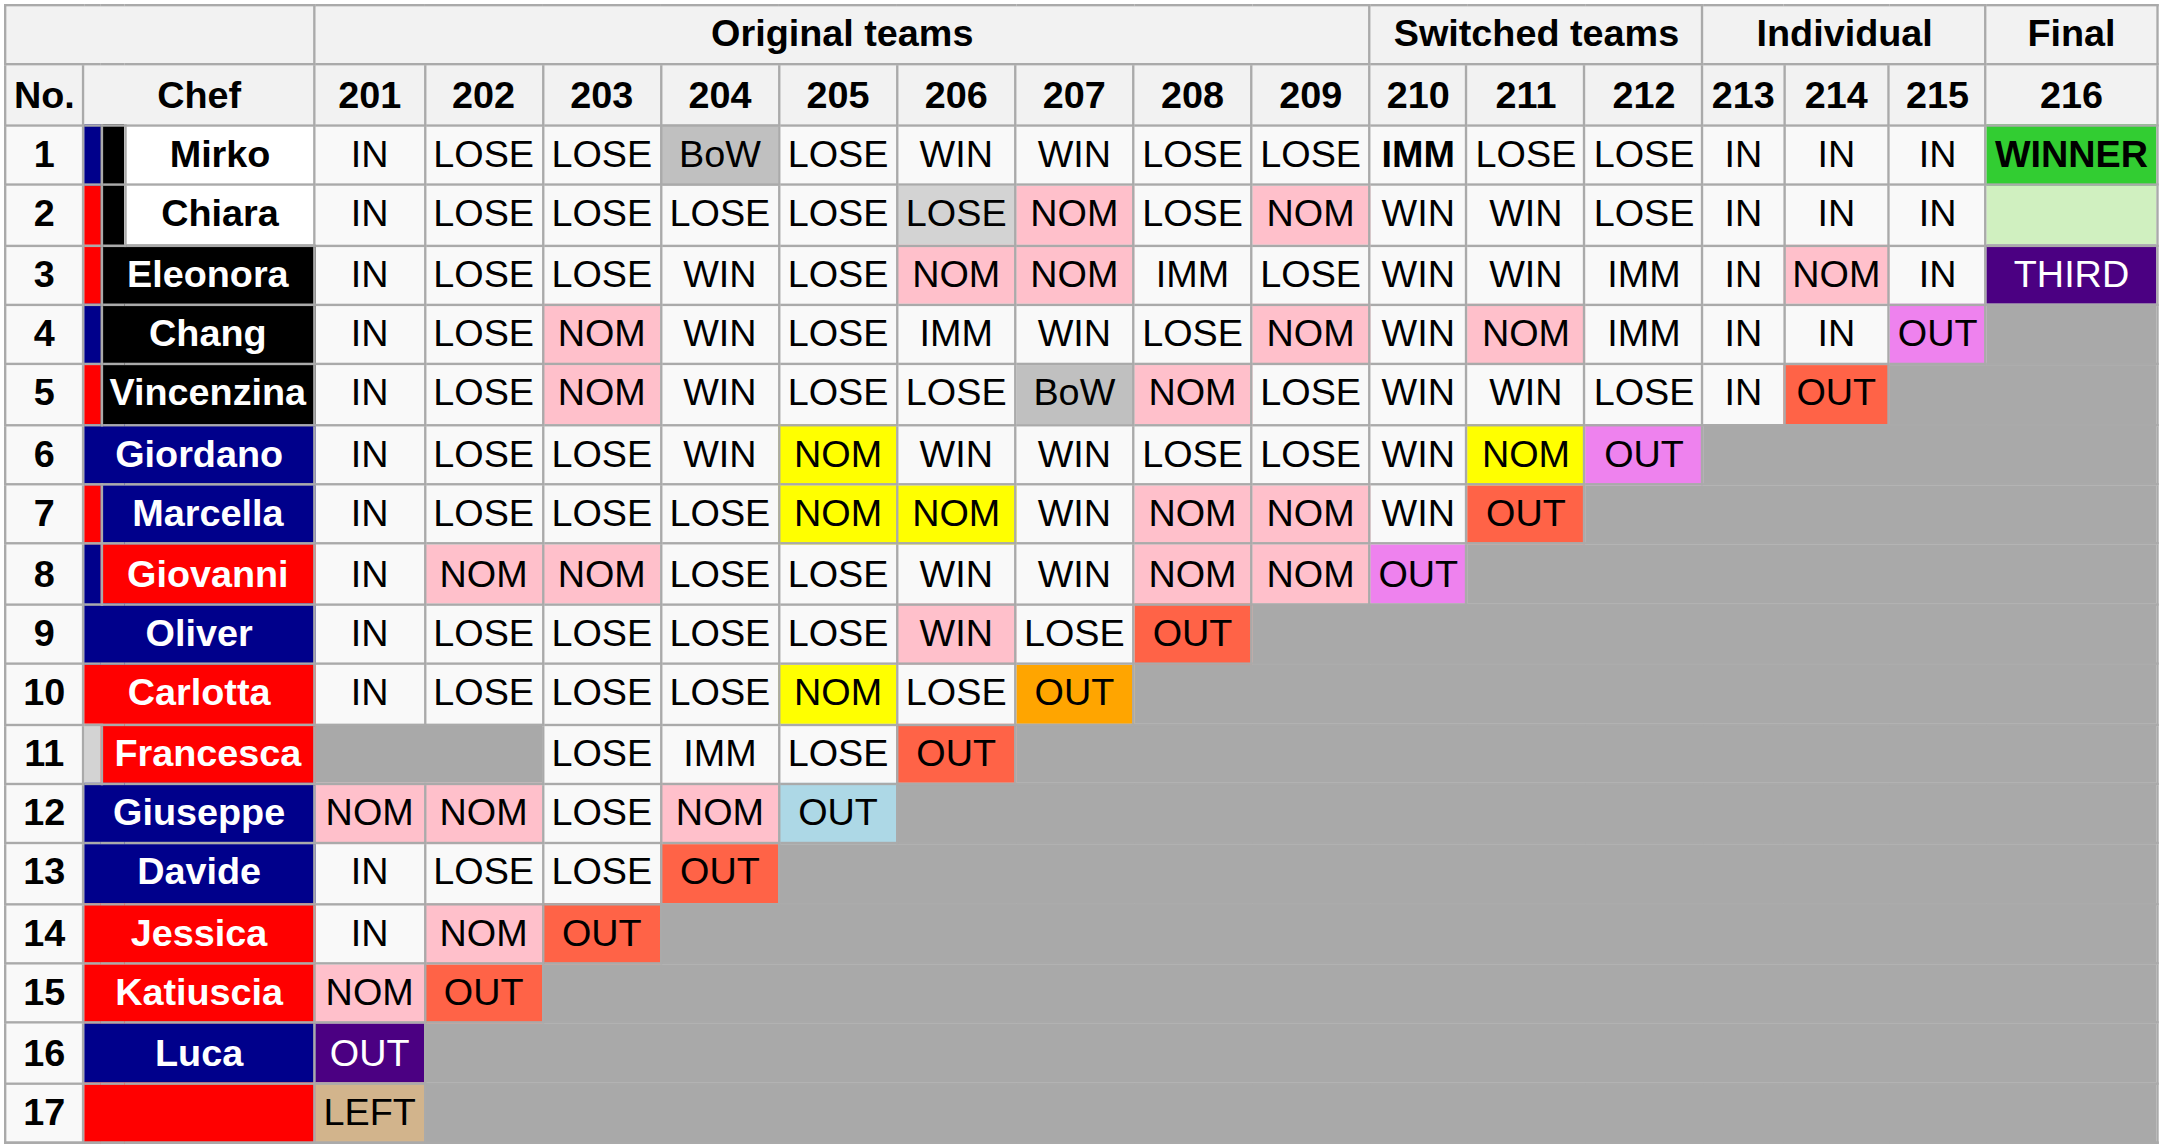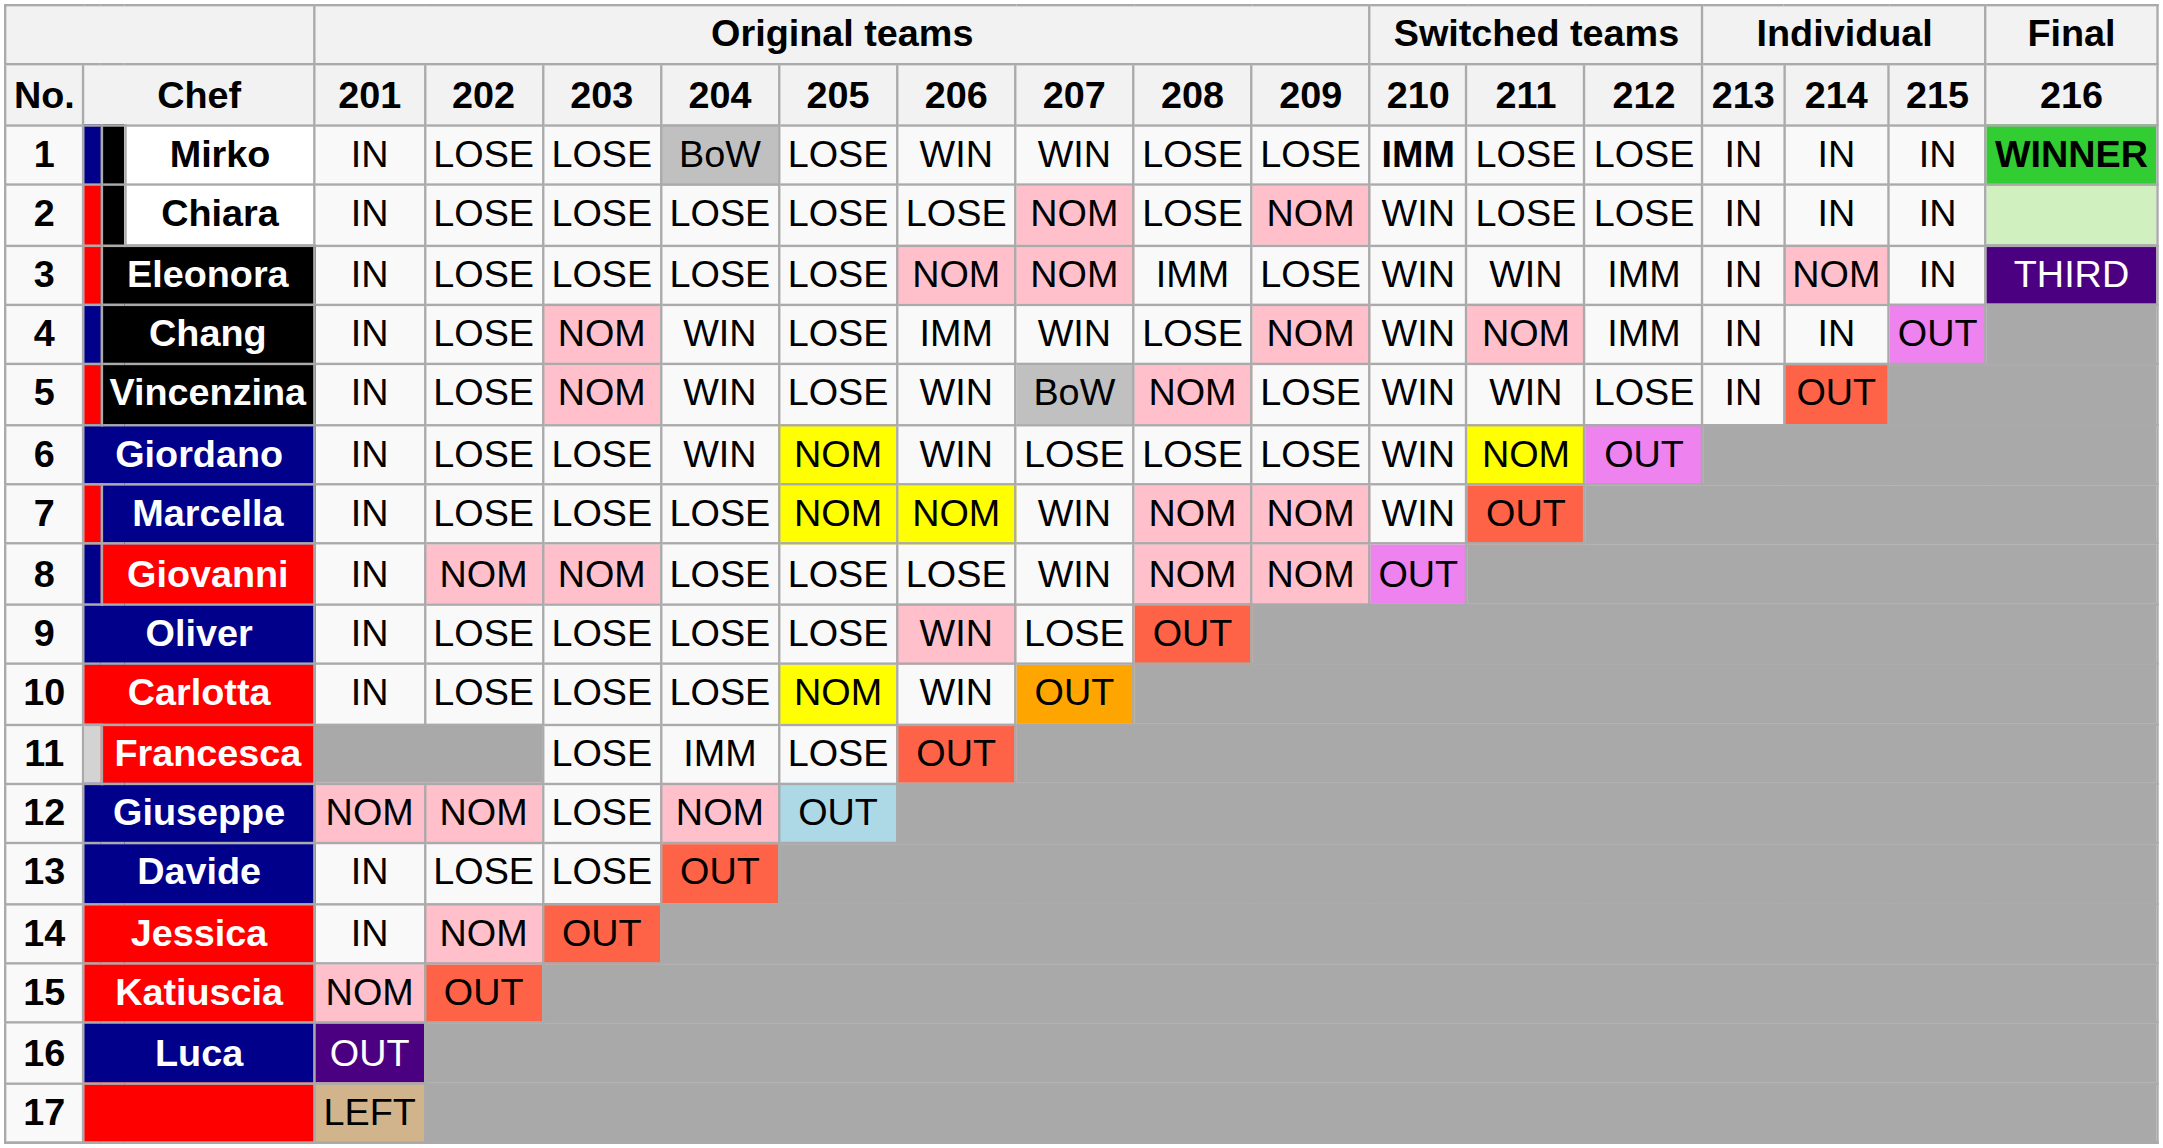 <table class="wikitable plainrowheaders" style="text-align:center">
 <tr>
 <th colspan="5"></th>
 <th colspan="9">Original teams</th>
 <th colspan="3">Switched teams</th>
 <th colspan="3">Individual</th>
 <th>Final</th>
 </tr>
 <tr>
 <th scope="col">No.</th>
 <th scope="col" colspan=4>Chef</th>
 <th scope="col">201</th>
 <th scope="col">202</th>
 <th scope="col">203</th>
 <th scope="col">204</th>
 <th scope="col">205</th>
 <th scope="col">206</th>
 <th scope="col">207</th>
 <th scope="col">208</th>
 <th scope="col">209</th>
 <th scope="col">210</th>
 <th scope="col">211</th>
 <th scope="col">212</th>
 <th scope="col">213</th>
 <th scope="col">214</th>
 <th scope="col">215</th>
 <th scope="col">216</th>
 </tr>
 <tr>
 <td scope="row"><strong>1</strong></td>
 <td colspan="2" style="background:darkblue; color:#fff;"></td>
 <td style="background:black; color:#fff;"></td>
 <td style="background:white; color:#000;"><strong>Mirko</strong></td>
 <td>IN</td>
 <td>LOSE</td>
 <td>LOSE</td>
 <td style="background:silver;">BoW</td>
 <td>LOSE</td>
 <td>WIN</td>
 <td>WIN</td>
 <td>LOSE</td>
 <td>LOSE</td>
 <td><strong>IMM</strong></td>
 <td>LOSE</td>
 <td>LOSE</td>
 <td>IN</td>
 <td>IN</td>
 <td>IN</td>
 <td style="background:limegreen;"><strong>WINNER</strong></td>
 </tr>
 <tr>
 <td scope="row"><strong>2</strong></td>
 <td colspan="2" style="background:Red; color:#fff;"></td>
 <td style="background:black; color:#fff;"></td>
 <td style="background:white; color:#000;"><strong>Chiara</strong></td>
 <td>IN</td>
 <td>LOSE</td>
 <td>LOSE</td>
 <td>LOSE</td>
 <td>LOSE</td>
-<td style="background: lightgrey;">LOSE</td>
+<td>LOSE</td>
 <td style="background:pink;">NOM</td>
 <td>LOSE</td>
 <td style="background:pink;">NOM</td>
 <td>WIN</td>
-<td>WIN</td>
+<td>LOSE</td>
 <td>LOSE</td>
 <td>IN</td>
 <td>IN</td>
 <td>IN</td>
 <td style="background:#D0F0C0;"></td>
 </tr>
 <tr>
 <td scope="row"><strong>3</strong></td>
 <td colspan="2" style="background:Red; color:#fff;"></td>
 <td colspan="2" style="background:black; color:#fff;"><strong>Eleonora</strong></td>
 <td>IN</td>
 <td>LOSE</td>
 <td>LOSE</td>
-<td>WIN</td>
+<td>LOSE</td>
 <td>LOSE</td>
 <td style="background:pink;">NOM</td>
 <td style="background:pink;">NOM</td>
 <td>IMM</td>
 <td>LOSE</td>
 <td>WIN</td>
 <td>WIN</td>
 <td>IMM</td>
 <td>IN</td>
 <td style="background:pink;">NOM</td>
 <td>IN</td>
 <td style="background:indigo; color:white;">THIRD</td>
 </tr>
 <tr>
 <td scope="row"><strong>4</strong></td>
 <td colspan="2" style="background:darkblue; color:#fff;"></td>
 <td colspan="2" style="background:black; color:#fff;"><strong>Chang</strong></td>
 <td>IN</td>
 <td>LOSE</td>
 <td style="background:pink;">NOM</td>
 <td>WIN</td>
 <td>LOSE</td>
 <td>IMM</td>
 <td>WIN</td>
 <td>LOSE</td>
 <td style="background:pink;">NOM</td>
 <td>WIN</td>
 <td style="background:pink;">NOM</td>
 <td>IMM</td>
 <td>IN</td>
 <td>IN</td>
 <td style="background:violet;">OUT</td>
 <td style="background:darkgrey;"></td>
 </tr>
 <tr>
 <td scope="row"><strong>5</strong></td>
 <td colspan="2" style="background:Red; color:#fff;"></td>
 <td colspan="2" style="background:black; color:#fff;"><strong>Vincenzina</strong></td>
 <td>IN</td>
 <td>LOSE</td>
 <td style="background:pink;">NOM</td>
 <td>WIN</td>
 <td>LOSE</td>
-<td>LOSE</td>
+<td>WIN</td>
 <td style="background:silver;">BoW</td>
 <td style="background:pink;">NOM</td>
 <td>LOSE</td>
 <td>WIN</td>
 <td>WIN</td>
 <td>LOSE</td>
 <td>IN</td>
 <td style="background:tomato;">OUT</td>
 <td colspan="2" style="background:darkgrey;"></td>
 </tr>
 <tr>
 <td scope="row"><strong>6</strong></td>
 <td colspan="4" style="background:darkblue; color:#fff;"><strong>Giordano</strong></td>
 <td>IN</td>
 <td>LOSE</td>
 <td>LOSE</td>
 <td>WIN</td>
 <td style="background:yellow;">NOM</td>
 <td>WIN</td>
-<td>WIN</td>
+<td>LOSE</td>
 <td>LOSE</td>
 <td>LOSE</td>
 <td>WIN</td>
 <td style="background:yellow;">NOM</td>
 <td style="background:violet;">OUT</td>
 <td colspan="4" style="background:darkgrey;"></td>
 </tr>
 <tr>
 <td scope="row"><strong>7</strong></td>
 <td style="background:Red; color:#fff;"></td>
 <td colspan="3" style="background:darkblue; color:#fff;"><strong>Marcella</strong></td>
 <td>IN</td>
 <td>LOSE</td>
 <td>LOSE</td>
 <td>LOSE</td>
 <td style="background:yellow;">NOM</td>
 <td style="background:yellow;">NOM</td>
 <td>WIN</td>
 <td style="background:pink;">NOM</td>
 <td style="background:pink;">NOM</td>
 <td>WIN</td>
 <td style="background:tomato;">OUT</td>
 <td colspan="5" style="background:darkgrey;"></td>
 </tr>
 <tr>
 <td scope="row"><strong>8</strong></td>
 <td style="background:Darkblue; color:#fff;"></td>
 <td colspan="3" style="background:Red; color:#fff;"><strong>Giovanni</strong></td>
 <td>IN</td>
 <td style="background:pink;">NOM</td>
 <td style="background:pink;">NOM</td>
 <td>LOSE</td>
 <td>LOSE</td>
-<td>WIN</td>
+<td>LOSE</td>
 <td>WIN</td>
 <td style="background:pink;">NOM</td>
 <td style="background:pink;">NOM</td>
 <td style="background:violet;">OUT</td>
 <td colspan="6" style="background:darkgrey;"></td>
 </tr>
 <tr>
 <td scope="row"><strong>9</strong></td>
 <td colspan="4" style="background:Darkblue; color:#fff;"><strong>Oliver</strong></td>
 <td>IN</td>
 <td>LOSE</td>
 <td>LOSE</td>
 <td>LOSE</td>
 <td>LOSE</td>
 <td style="background: pink;">WIN</td>
 <td>LOSE</td>
 <td style="background:tomato;">OUT</td>
 <td colspan="8" style="background:darkgrey;"></td>
 </tr>
 <tr>
 <td scope="row"><strong>10</strong></td>
 <td colspan="4" style="background:Red; color:#fff;"><strong>Carlotta</strong></td>
 <td>IN</td>
 <td>LOSE</td>
 <td>LOSE</td>
 <td>LOSE</td>
 <td style="background:yellow;">NOM</td>
-<td>LOSE</td>
+<td>WIN</td>
 <td style="background:orange;">OUT</td>
 <td colspan="9" style="background:darkgrey;"></td>
 </tr>
 <tr>
 <td scope="row"><strong>11</strong></td>
 <td style="background:lightgray; color:#000;"></td>
 <td colspan="3" style="background:Red; color:#fff;"><strong>Francesca</strong></td>
 <td colspan="2" style="background:darkgrey;"></td>
 <td>LOSE</td>
 <td>IMM</td>
 <td>LOSE</td>
 <td style="background:tomato;">OUT</td>
 <td colspan="10" style="background:darkgrey;"></td>
 </tr>
 <tr>
 <td scope="row"><strong>12</strong></td>
 <td colspan="4" style="background:Darkblue; color:#fff;"><strong>Giuseppe</strong></td>
 <td style="background:pink;">NOM</td>
 <td style="background:pink;">NOM</td>
 <td>LOSE</td>
 <td style="background:pink;">NOM</td>
 <td style="background:lightblue">OUT</td>
 <td colspan="11" style="background:darkgrey;"></td>
 </tr>
 <tr>
 <td scope="row"><strong>13</strong></td>
 <td colspan="4" style="background:Darkblue; color:#fff;"><strong>Davide</strong></td>
 <td>IN</td>
 <td>LOSE</td>
 <td>LOSE</td>
 <td style="background:tomato;">OUT</td>
 <td colspan="12" style="background:darkgrey;"></td>
 </tr>
 <tr>
 <td scope="row"><strong>14</strong></td>
 <td colspan="4" style="background:Red; color:#fff;"><strong>Jessica</strong></td>
 <td>IN</td>
 <td style="background:pink;">NOM</td>
 <td style="background:tomato;">OUT</td>
 <td colspan="13" style="background:darkgrey;"></td>
 </tr>
 <tr>
 <td scope="row"><strong>15</strong></td>
 <td colspan="4" style="background:Red; color:#fff;"><strong>Katiuscia</strong></td>
 <td style="background:pink;">NOM</td>
 <td style="background:tomato;">OUT</td>
 <td colspan="14" style="background:darkgrey;"></td>
 </tr>
 <tr>
 <td scope="row"><strong>16</strong></td>
 <td colspan="4" style="background:Darkblue; color:#fff;"><strong>Luca</strong></td>
 <td style="background:indigo; color:white;">OUT</td>
 <td colspan="15" style="background:darkgrey;"></td>
 </tr>
 <tr>
 <td scope="row"><strong>17</strong></td>
 <td colspan="4" style="background:Red; color:#fff;"></td>
 <td style="background:Tan;">LEFT</td>
 <td colspan="15" style="background:darkgrey;"></td>
 </tr>
 <tr>
 </tr>
 </table>
